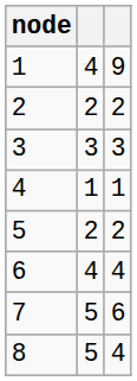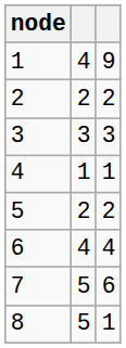 <table class="wikitable">
 <tr>
 <th>node</th>
 <th></th>
 <th></th>
 </tr>
 <tr>
 <td>1</td>
 <td>4</td>
 <td>9</td>
 </tr>
 <tr>
 <td>2</td>
 <td>2</td>
 <td>2</td>
 </tr>
 <tr>
 <td>3</td>
 <td>3</td>
 <td>3</td>
 </tr>
 <tr>
 <td>4</td>
 <td>1</td>
 <td>1</td>
 </tr>
 <tr>
 <td>5</td>
 <td>2</td>
 <td>2</td>
 </tr>
 <tr>
 <td>6</td>
 <td>4</td>
 <td>4</td>
 </tr>
 <tr>
 <td>7</td>
 <td>5</td>
 <td>6</td>
 </tr>
 <tr>
 <td>8</td>
 <td>5</td>
-<td>4</td>
+<td>1</td>
 </tr>
 </table>
